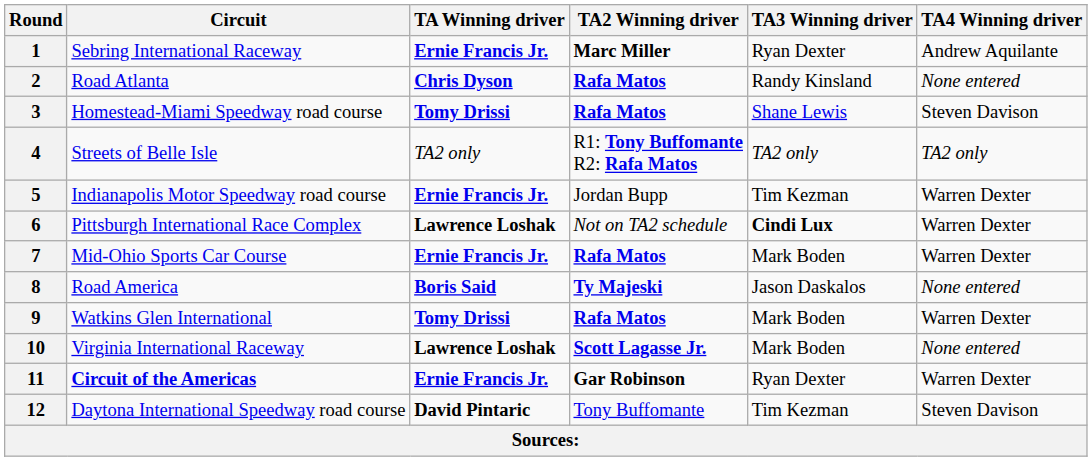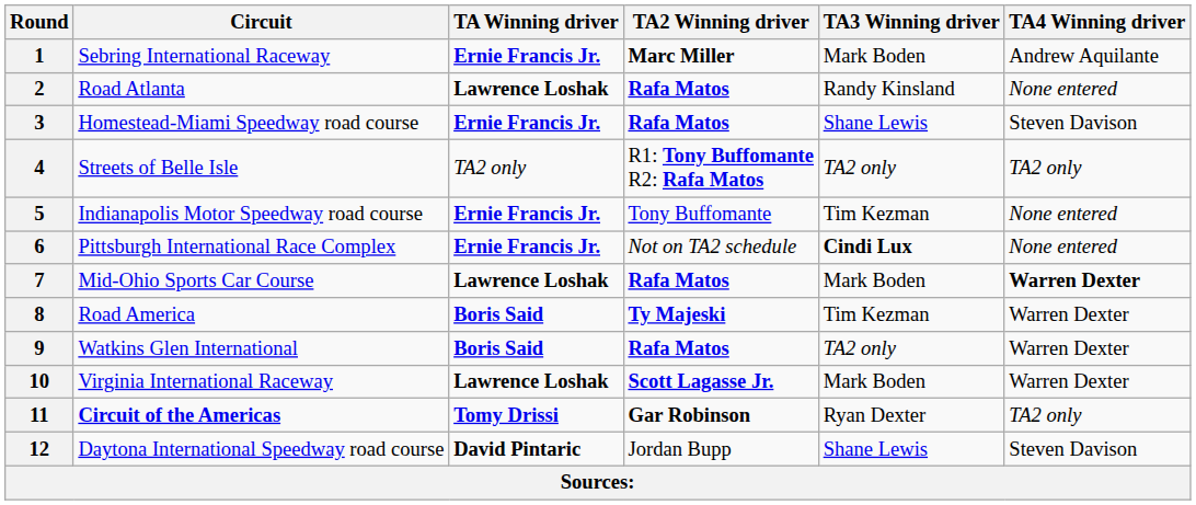 <table class="wikitable" style="font-size: 90%;">
 <tr>
 <th>Round</th>
 <th>Circuit</th>
 <th>TA Winning driver</th>
 <th>TA2 Winning driver</th>
 <th>TA3 Winning driver</th>
 <th>TA4 Winning driver</th>
 </tr>
 <tr>
 <th>1</th>
 <td><a href='#'>Sebring International Raceway</a></td>
 <td> <strong><a href='#'>Ernie Francis Jr.</a></strong></td>
 <td> <strong>Marc Miller</strong></td>
-<td> Ryan Dexter</td>
+<td> Mark Boden</td>
 <td> Andrew Aquilante</td>
 </tr>
 <tr>
 <th>2</th>
 <td><a href='#'>Road Atlanta</a></td>
-<td> <strong><a href='#'>Chris Dyson</a></strong></td>
+<td> <strong>Lawrence Loshak</strong></td>
 <td> <strong><a href='#'>Rafa Matos</a></strong></td>
 <td> Randy Kinsland</td>
 <td><em>None entered</em></td>
 </tr>
 <tr>
 <th>3</th>
 <td><a href='#'>Homestead-Miami Speedway</a> road course</td>
-<td> <strong><a href='#'>Tomy Drissi</a></strong></td>
+<td> <strong><a href='#'>Ernie Francis Jr.</a></strong></td>
 <td> <strong><a href='#'>Rafa Matos</a></strong></td>
 <td> <a href='#'>Shane Lewis</a></td>
 <td> Steven Davison</td>
 </tr>
 <tr>
 <th>4</th>
 <td><a href='#'>Streets of Belle Isle</a></td>
 <td><em>TA2 only</em></td>
 <td>R1:  <strong><a href='#'>Tony Buffomante</a></strong><br>R2:  <strong><a href='#'>Rafa Matos</a></strong></td>
 <td><em>TA2 only</em></td>
 <td><em>TA2 only</em></td>
 </tr>
 <tr>
 <th>5</th>
 <td><a href='#'>Indianapolis Motor Speedway</a> road course</td>
 <td> <strong><a href='#'>Ernie Francis Jr.</a></strong></td>
-<td> Jordan Bupp</td>
+<td> <a href='#'>Tony Buffomante</a></td>
 <td> Tim Kezman</td>
-<td> Warren Dexter</td>
+<td><em>None entered</em></td>
 </tr>
 <tr>
 <th>6</th>
 <td><a href='#'>Pittsburgh International Race Complex</a></td>
-<td> <strong>Lawrence Loshak</strong></td>
+<td> <strong><a href='#'>Ernie Francis Jr.</a></strong></td>
 <td><em>Not on TA2 schedule</em></td>
 <td> <strong>Cindi Lux</strong></td>
-<td> Warren Dexter</td>
+<td><em>None entered</em></td>
 </tr>
 <tr>
 <th>7</th>
 <td><a href='#'>Mid-Ohio Sports Car Course</a></td>
-<td> <strong><a href='#'>Ernie Francis Jr.</a></strong></td>
+<td> <strong>Lawrence Loshak</strong></td>
 <td> <strong><a href='#'>Rafa Matos</a></strong></td>
 <td> Mark Boden</td>
-<td> Warren Dexter</td>
+<td><strong> Warren Dexter</strong></td>
 </tr>
 <tr>
 <th>8</th>
 <td><a href='#'>Road America</a></td>
 <td> <strong><a href='#'>Boris Said</a></strong></td>
 <td> <strong><a href='#'>Ty Majeski</a></strong></td>
-<td> Jason Daskalos</td>
-<td><em>None entered</em></td>
+<td> Tim Kezman</td>
+<td> Warren Dexter</td>
 </tr>
 <tr>
 <th>9</th>
 <td><a href='#'>Watkins Glen International</a></td>
-<td> <strong><a href='#'>Tomy Drissi</a></strong></td>
+<td> <strong><a href='#'>Boris Said</a></strong></td>
 <td> <strong><a href='#'>Rafa Matos</a></strong></td>
-<td> Mark Boden</td>
+<td><em>TA2 only</em></td>
 <td> Warren Dexter</td>
 </tr>
 <tr>
 <th>10</th>
 <td><a href='#'>Virginia International Raceway</a></td>
 <td> <strong>Lawrence Loshak</strong></td>
 <td> <strong><a href='#'>Scott Lagasse Jr.</a></strong></td>
 <td> Mark Boden</td>
-<td><em>None entered</em></td>
+<td> Warren Dexter</td>
 </tr>
 <tr>
 <th>11</th>
 <td><strong><a href='#'>Circuit of the Americas</a></strong></td>
-<td> <strong><a href='#'>Ernie Francis Jr.</a></strong></td>
+<td> <strong><a href='#'>Tomy Drissi</a></strong></td>
 <td> <strong>Gar Robinson</strong></td>
 <td> Ryan Dexter</td>
-<td> Warren Dexter</td>
+<td><em>TA2 only</em></td>
 </tr>
 <tr>
 <th>12</th>
 <td><a href='#'>Daytona International Speedway</a> road course</td>
 <td> <strong>David Pintaric</strong></td>
-<td> <a href='#'>Tony Buffomante</a></td>
-<td> Tim Kezman</td>
+<td> Jordan Bupp</td>
+<td> <a href='#'>Shane Lewis</a></td>
 <td> Steven Davison</td>
 </tr>
 <tr>
 <th colspan=6>Sources:</th>
 </tr>
 </table>
